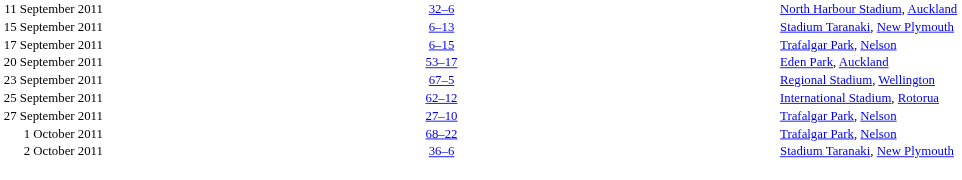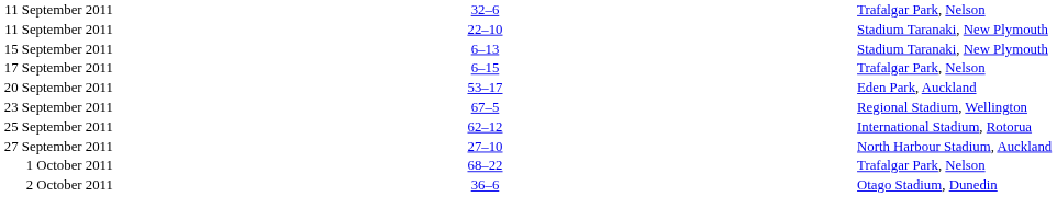 <table style="width:100%" cellspacing="1">
 <tr>
 <th width=15%></th>
 <th width=25%></th>
 <th width=10%></th>
 <th width=25%></th>
 </tr>
 <tr style=font-size:90%>
 <td align=right>11 September 2011</td>
 <td align=right></td>
 <td align=center><a href='#'>32–6</a></td>
 <td></td>
-<td><a href='#'>North Harbour Stadium</a>, <a href='#'>Auckland</a></td>
+<td><a href='#'>Trafalgar Park</a>, <a href='#'>Nelson</a></td>
+</tr>
+<tr style=font-size:90%>
+<td align=right>11 September 2011</td>
+<td align=right></td>
+<td align=center><a href='#'>22–10</a></td>
+<td></td>
+<td><a href='#'>Stadium Taranaki</a>, <a href='#'>New Plymouth</a></td>
 </tr>
 <tr style=font-size:90%>
 <td align=right>15 September 2011</td>
 <td align=right></td>
 <td align=center><a href='#'>6–13</a></td>
 <td></td>
 <td><a href='#'>Stadium Taranaki</a>, <a href='#'>New Plymouth</a></td>
 </tr>
 <tr style=font-size:90%>
 <td align=right>17 September 2011</td>
 <td align=right></td>
 <td align=center><a href='#'>6–15</a></td>
 <td></td>
 <td><a href='#'>Trafalgar Park</a>, <a href='#'>Nelson</a></td>
 </tr>
 <tr style=font-size:90%>
 <td align=right>20 September 2011</td>
 <td align=right></td>
 <td align=center><a href='#'>53–17</a></td>
 <td></td>
 <td><a href='#'>Eden Park</a>, <a href='#'>Auckland</a></td>
 </tr>
 <tr style=font-size:90%>
 <td align=right>23 September 2011</td>
 <td align=right></td>
 <td align=center><a href='#'>67–5</a></td>
 <td></td>
 <td><a href='#'>Regional Stadium</a>, <a href='#'>Wellington</a></td>
 </tr>
 <tr style=font-size:90%>
 <td align=right>25 September 2011</td>
 <td align=right></td>
 <td align=center><a href='#'>62–12</a></td>
 <td></td>
 <td><a href='#'>International Stadium</a>, <a href='#'>Rotorua</a></td>
 </tr>
 <tr style=font-size:90%>
 <td align=right>27 September 2011</td>
 <td align=right></td>
 <td align=center><a href='#'>27–10</a></td>
 <td></td>
-<td><a href='#'>Trafalgar Park</a>, <a href='#'>Nelson</a></td>
+<td><a href='#'>North Harbour Stadium</a>, <a href='#'>Auckland</a></td>
 </tr>
 <tr style=font-size:90%>
 <td align=right>1 October 2011</td>
 <td align=right></td>
 <td align=center><a href='#'>68–22</a></td>
 <td></td>
 <td><a href='#'>Trafalgar Park</a>, <a href='#'>Nelson</a></td>
 </tr>
 <tr style=font-size:90%>
 <td align=right>2 October 2011</td>
 <td align=right></td>
 <td align=center><a href='#'>36–6</a></td>
 <td></td>
-<td><a href='#'>Stadium Taranaki</a>, <a href='#'>New Plymouth</a></td>
+<td><a href='#'>Otago Stadium</a>, <a href='#'>Dunedin</a></td>
 </tr>
 </table>
